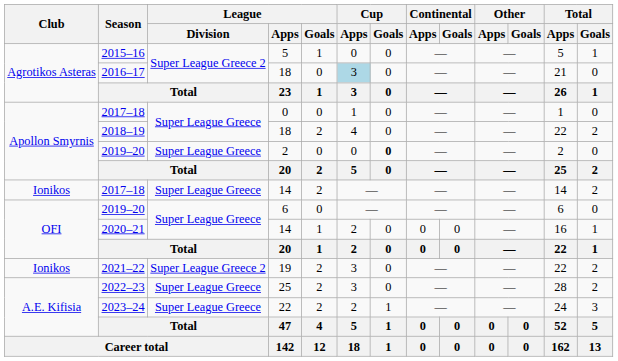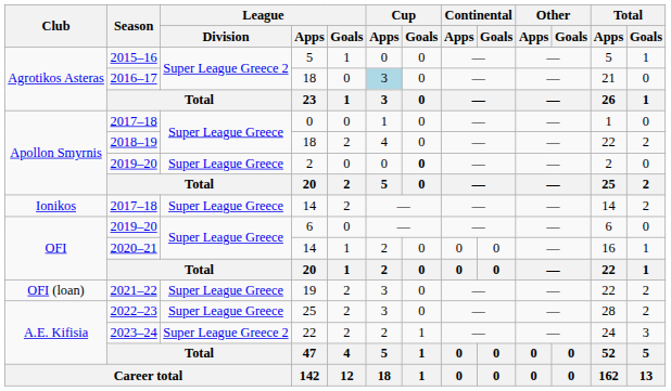 <table class="wikitable" style="text-align:center">
 <tr>
 <th rowspan=2>Club</th>
 <th rowspan=2>Season</th>
 <th colspan=3>League</th>
 <th colspan=2>Cup</th>
 <th colspan=2>Continental</th>
 <th colspan=2>Other</th>
 <th colspan=2>Total</th>
 </tr>
 <tr>
 <th>Division</th>
 <th>Apps</th>
 <th>Goals</th>
 <th>Apps</th>
 <th>Goals</th>
 <th>Apps</th>
 <th>Goals</th>
 <th>Apps</th>
 <th>Goals</th>
 <th>Apps</th>
 <th>Goals</th>
 </tr>
 <tr>
 <td rowspan="3"><a href='#'>Agrotikos Asteras</a></td>
 <td><a href='#'>2015–16</a></td>
 <td rowspan="2"><a href='#'>Super League Greece 2</a></td>
 <td>5</td>
 <td>1</td>
 <td>0</td>
 <td>0</td>
 <td colspan="2">—</td>
 <td colspan="2">—</td>
 <td>5</td>
 <td>1</td>
 </tr>
 <tr>
 <td><a href='#'>2016–17</a></td>
 <td>18</td>
 <td>0</td>
 <td style="background: lightblue;">3</td>
 <td>0</td>
 <td colspan="2">—</td>
 <td colspan="2">—</td>
 <td>21</td>
 <td>0</td>
 </tr>
 <tr>
 <th colspan="2">Total</th>
 <th>23</th>
 <th>1</th>
 <th>3</th>
 <th>0</th>
 <th colspan="2">—</th>
 <th colspan="2">—</th>
 <th>26</th>
 <th>1</th>
 </tr>
 <tr>
 <td rowspan="4"><a href='#'>Apollon Smyrnis</a></td>
 <td><a href='#'>2017–18</a></td>
 <td rowspan="2"><a href='#'>Super League Greece</a></td>
 <td>0</td>
 <td>0</td>
 <td>1</td>
 <td>0</td>
 <td colspan="2">—</td>
 <td colspan="2">—</td>
 <td>1</td>
 <td>0</td>
 </tr>
 <tr>
 <td><a href='#'>2018–19</a></td>
 <td>18</td>
 <td>2</td>
 <td>4</td>
 <td>0</td>
 <td colspan="2">—</td>
 <td colspan="2">—</td>
 <td>22</td>
 <td>2</td>
 </tr>
 <tr>
 <td><a href='#'>2019–20</a></td>
 <td><a href='#'>Super League Greece</a></td>
 <td>2</td>
 <td>0</td>
 <td>0</td>
 <td><strong>0</strong></td>
 <td colspan="2">—</td>
 <td colspan="2">—</td>
 <td>2</td>
 <td>0</td>
 </tr>
 <tr>
 <th colspan="2">Total</th>
 <th>20</th>
 <th>2</th>
 <th>5</th>
 <th>0</th>
 <th colspan="2">—</th>
 <th colspan="2">—</th>
 <th>25</th>
 <th>2</th>
 </tr>
 <tr>
 <td><a href='#'>Ionikos</a></td>
 <td><a href='#'>2017–18</a></td>
 <td><a href='#'>Super League Greece</a></td>
 <td>14</td>
 <td>2</td>
 <td colspan="2">—</td>
 <td colspan="2">—</td>
 <td colspan="2">—</td>
 <td>14</td>
 <td>2</td>
 </tr>
 <tr>
 <td rowspan="3"><a href='#'>OFI</a></td>
 <td><a href='#'>2019–20</a></td>
 <td rowspan="2"><a href='#'>Super League Greece</a></td>
 <td>6</td>
 <td>0</td>
 <td colspan="2">—</td>
 <td colspan="2">—</td>
 <td colspan="2">—</td>
 <td>6</td>
 <td>0</td>
 </tr>
 <tr>
 <td><a href='#'>2020–21</a></td>
 <td>14</td>
 <td>1</td>
 <td>2</td>
 <td>0</td>
 <td>0</td>
 <td>0</td>
 <td colspan="2">—</td>
 <td>16</td>
 <td>1</td>
 </tr>
 <tr>
 <th colspan="2">Total</th>
 <th>20</th>
 <th>1</th>
 <th>2</th>
 <th>0</th>
 <th>0</th>
 <th>0</th>
 <th colspan="2">—</th>
 <th>22</th>
 <th>1</th>
 </tr>
 <tr>
-<td><a href='#'>Ionikos</a></td>
+<td><a href='#'>OFI</a> (loan)</td>
 <td><a href='#'>2021–22</a></td>
-<td><a href='#'>Super League Greece 2</a></td>
+<td><a href='#'>Super League Greece</a></td>
 <td>19</td>
 <td>2</td>
 <td>3</td>
 <td>0</td>
 <td colspan="2">—</td>
 <td colspan="2">—</td>
 <td>22</td>
 <td>2</td>
 </tr>
 <tr>
 <td rowspan="3"><a href='#'>A.E. Kifisia</a></td>
 <td><a href='#'>2022–23</a></td>
 <td><a href='#'>Super League Greece</a></td>
 <td>25</td>
 <td>2</td>
 <td>3</td>
 <td>0</td>
 <td colspan="2">—</td>
 <td colspan="2">—</td>
 <td>28</td>
 <td>2</td>
 </tr>
 <tr>
 <td><a href='#'>2023–24</a></td>
-<td><a href='#'>Super League Greece</a></td>
+<td><a href='#'>Super League Greece 2</a></td>
 <td>22</td>
 <td>2</td>
 <td>2</td>
 <td>1</td>
 <td colspan="2">—</td>
 <td colspan="2">—</td>
 <td>24</td>
 <td>3</td>
 </tr>
 <tr>
 <th colspan="2">Total</th>
 <th>47</th>
 <th>4</th>
 <th>5</th>
 <th>1</th>
 <th>0</th>
 <th>0</th>
 <th>0</th>
 <th>0</th>
 <th>52</th>
 <th>5</th>
 </tr>
 <tr>
 <th colspan="3">Career total</th>
 <th>142</th>
 <th>12</th>
 <th>18</th>
 <th>1</th>
 <th>0</th>
 <th>0</th>
 <th>0</th>
 <th>0</th>
 <th>162</th>
 <th>13</th>
 </tr>
 </table>
